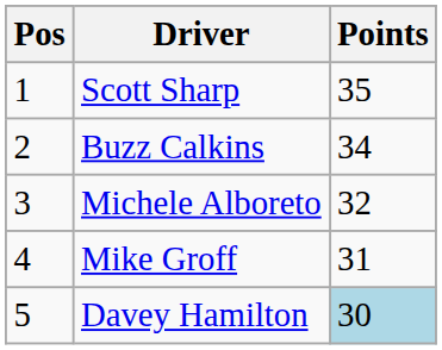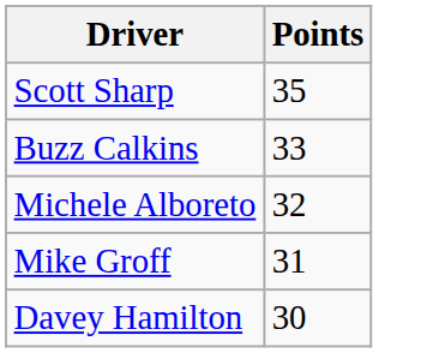 <table class="wikitable" style="font-size: 95%">
 <tr>
-<th>Pos</th>
 <th>Driver</th>
 <th>Points</th>
 </tr>
 <tr>
-<td>1</td>
 <td> <a href='#'>Scott Sharp</a></td>
 <td>35</td>
 </tr>
 <tr>
-<td>2</td>
 <td> <a href='#'>Buzz Calkins</a></td>
-<td>34</td>
+<td>33</td>
 </tr>
 <tr>
-<td>3</td>
 <td> <a href='#'>Michele Alboreto</a></td>
 <td>32</td>
 </tr>
 <tr>
-<td>4</td>
 <td> <a href='#'>Mike Groff</a></td>
 <td>31</td>
 </tr>
 <tr>
-<td>5</td>
 <td> <a href='#'>Davey Hamilton</a></td>
-<td style="background: lightblue;">30</td>
+<td>30</td>
 </tr>
 </table>
